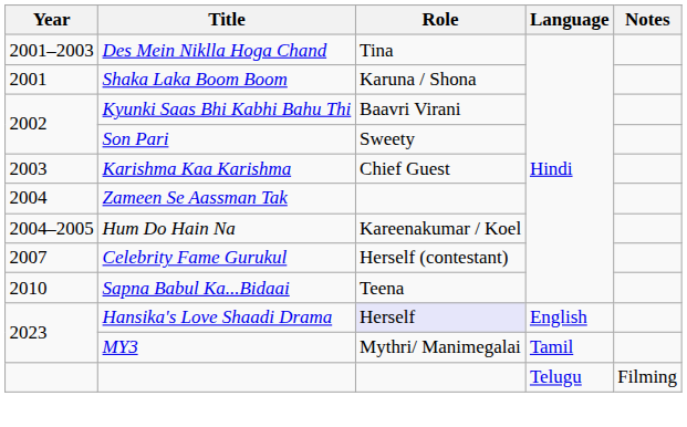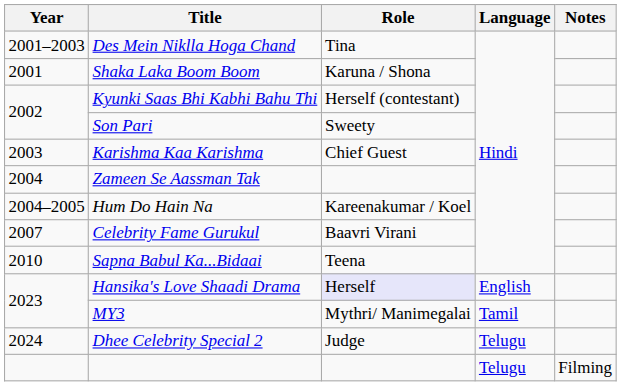 <table class="wikitable sortable">
 <tr>
 <th>Year</th>
 <th>Title</th>
 <th>Role</th>
 <th>Language</th>
 <th class="unsortable">Notes</th>
 </tr>
 <tr>
 <td>2001–2003</td>
 <td><em><a href='#'>Des Mein Niklla Hoga Chand</a></em></td>
 <td>Tina</td>
 <td rowspan="9"><a href='#'>Hindi</a></td>
 <td></td>
 </tr>
 <tr>
 <td>2001</td>
 <td><em><a href='#'>Shaka Laka Boom Boom</a></em></td>
 <td>Karuna / Shona</td>
 <td></td>
 </tr>
 <tr>
 <td rowspan="2">2002</td>
 <td><em><a href='#'>Kyunki Saas Bhi Kabhi Bahu Thi</a></em></td>
-<td>Baavri Virani</td>
+<td>Herself (contestant)</td>
 <td></td>
 </tr>
 <tr>
 <td><em><a href='#'>Son Pari</a></em></td>
 <td>Sweety</td>
 <td></td>
 </tr>
 <tr>
 <td>2003</td>
 <td><em><a href='#'>Karishma Kaa Karishma</a></em></td>
 <td>Chief Guest</td>
 <td></td>
 </tr>
 <tr>
 <td>2004</td>
 <td><em><a href='#'>Zameen Se Aassman Tak</a></em></td>
 <td></td>
 <td></td>
 </tr>
 <tr>
 <td>2004–2005</td>
 <td><em>Hum Do Hain Na</em></td>
 <td>Kareenakumar / Koel</td>
 <td></td>
 </tr>
 <tr>
 <td>2007</td>
 <td><em><a href='#'>Celebrity Fame Gurukul</a></em></td>
-<td>Herself (contestant)</td>
+<td>Baavri Virani</td>
 <td></td>
 </tr>
 <tr>
 <td>2010</td>
 <td><em> <a href='#'>Sapna Babul Ka...Bidaai</a></em></td>
 <td>Teena</td>
 <td></td>
 </tr>
 <tr>
 <td rowspan="2">2023</td>
 <td><em><a href='#'>Hansika's Love Shaadi Drama</a></em></td>
 <td style="background: lavender;">Herself</td>
 <td><a href='#'>English</a></td>
 <td></td>
 </tr>
 <tr>
 <td><em><a href='#'>MY3</a></em></td>
 <td>Mythri/ Manimegalai</td>
 <td><a href='#'>Tamil</a></td>
 <td></td>
 </tr>
 <tr>
+<td>2024</td>
+<td><em><a href='#'>Dhee Celebrity Special 2</a></em></td>
+<td>Judge</td>
+<td><a href='#'>Telugu</a></td>
+<td></td>
+</tr>
+<tr>
 <td></td>
 <td></td>
 <td></td>
 <td><a href='#'>Telugu</a></td>
 <td>Filming</td>
 </tr>
 </table>
